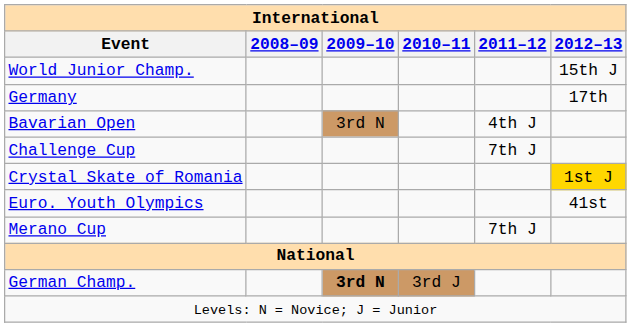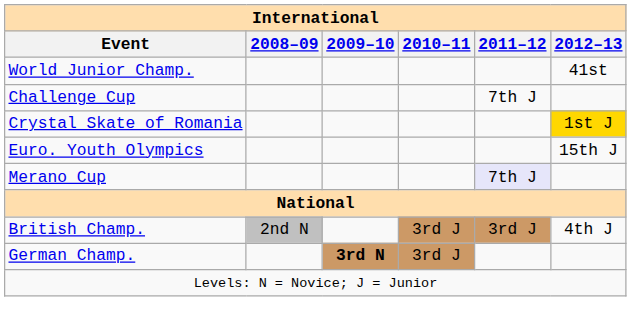 <table class="wikitable" style="text-align:center">
 <tr>
 <th style="background-color: #ffdead; " colspan=6 align=center>International</th>
 </tr>
 <tr>
 <th>Event</th>
 <th><a href='#'>2008–09</a></th>
 <th><a href='#'>2009–10</a></th>
 <th><a href='#'>2010–11</a></th>
 <th><a href='#'>2011–12</a></th>
 <th><a href='#'>2012–13</a></th>
 </tr>
 <tr>
 <td align=left><a href='#'>World Junior Champ.</a></td>
 <td></td>
 <td></td>
 <td></td>
 <td></td>
-<td>15th J</td>
-</tr>
-<tr>
-<td align=left> <a href='#'>Germany</a></td>
-<td></td>
-<td></td>
-<td></td>
-<td></td>
-<td>17th</td>
-</tr>
-<tr>
-<td align=left><a href='#'>Bavarian Open</a></td>
-<td></td>
-<td bgcolor=cc9966>3rd N</td>
-<td></td>
-<td>4th J</td>
-<td></td>
+<td>41st</td>
 </tr>
 <tr>
 <td align=left><a href='#'>Challenge Cup</a></td>
 <td></td>
 <td></td>
 <td></td>
 <td>7th J</td>
 <td></td>
 </tr>
 <tr>
 <td align=left><a href='#'>Crystal Skate of Romania</a></td>
 <td></td>
 <td></td>
 <td></td>
 <td></td>
 <td bgcolor=gold>1st J</td>
 </tr>
 <tr>
 <td align=left><a href='#'>Euro. Youth Olympics</a></td>
 <td></td>
 <td></td>
 <td></td>
 <td></td>
-<td>41st</td>
+<td>15th J</td>
 </tr>
 <tr>
 <td align=left><a href='#'>Merano Cup</a></td>
 <td></td>
 <td></td>
 <td></td>
-<td>7th J</td>
+<td style="background: lavender;">7th J</td>
 <td></td>
 </tr>
 <tr>
 <th style="background-color: #ffdead; " colspan=6 align=center>National</th>
+</tr>
+<tr>
+<td align=left><a href='#'>British Champ.</a></td>
+<td bgcolor=C0C0C0>2nd N</td>
+<td></td>
+<td bgcolor=cc9966>3rd J</td>
+<td bgcolor=cc9966>3rd J</td>
+<td>4th J</td>
 </tr>
 <tr>
 <td align=left><a href='#'>German Champ.</a></td>
 <td></td>
 <td bgcolor=cc9966><strong>3rd N</strong></td>
 <td bgcolor=cc9966>3rd J</td>
 <td></td>
 <td></td>
 </tr>
 <tr>
 <td colspan=6 align=center><small> Levels: N = Novice; J = Junior </small></td>
 </tr>
 </table>
